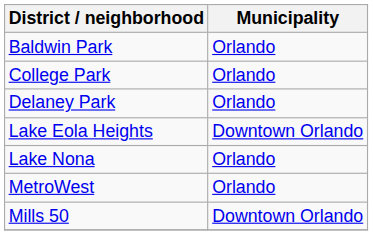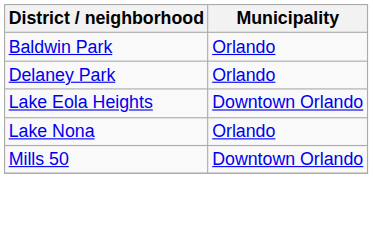 <table class="wikitable sortable">
 <tr>
 <th>District / neighborhood</th>
 <th>Municipality</th>
 </tr>
 <tr>
 <td><a href='#'>Baldwin Park</a></td>
-<td><a href='#'>Orlando</a></td>
-</tr>
-<tr>
-<td><a href='#'>College Park</a></td>
 <td><a href='#'>Orlando</a></td>
 </tr>
 <tr>
 <td><a href='#'>Delaney Park</a></td>
 <td><a href='#'>Orlando</a></td>
 </tr>
 <tr>
 <td><a href='#'>Lake Eola Heights</a></td>
 <td><a href='#'>Downtown Orlando</a></td>
 </tr>
 <tr>
 <td><a href='#'>Lake Nona</a></td>
 <td><a href='#'>Orlando</a></td>
 </tr>
 <tr>
-<td><a href='#'>MetroWest</a></td>
-<td><a href='#'>Orlando</a></td>
-</tr>
-<tr>
 <td><a href='#'>Mills 50</a></td>
 <td><a href='#'>Downtown Orlando</a></td>
 </tr>
 <tr>
 </tr>
 </table>
